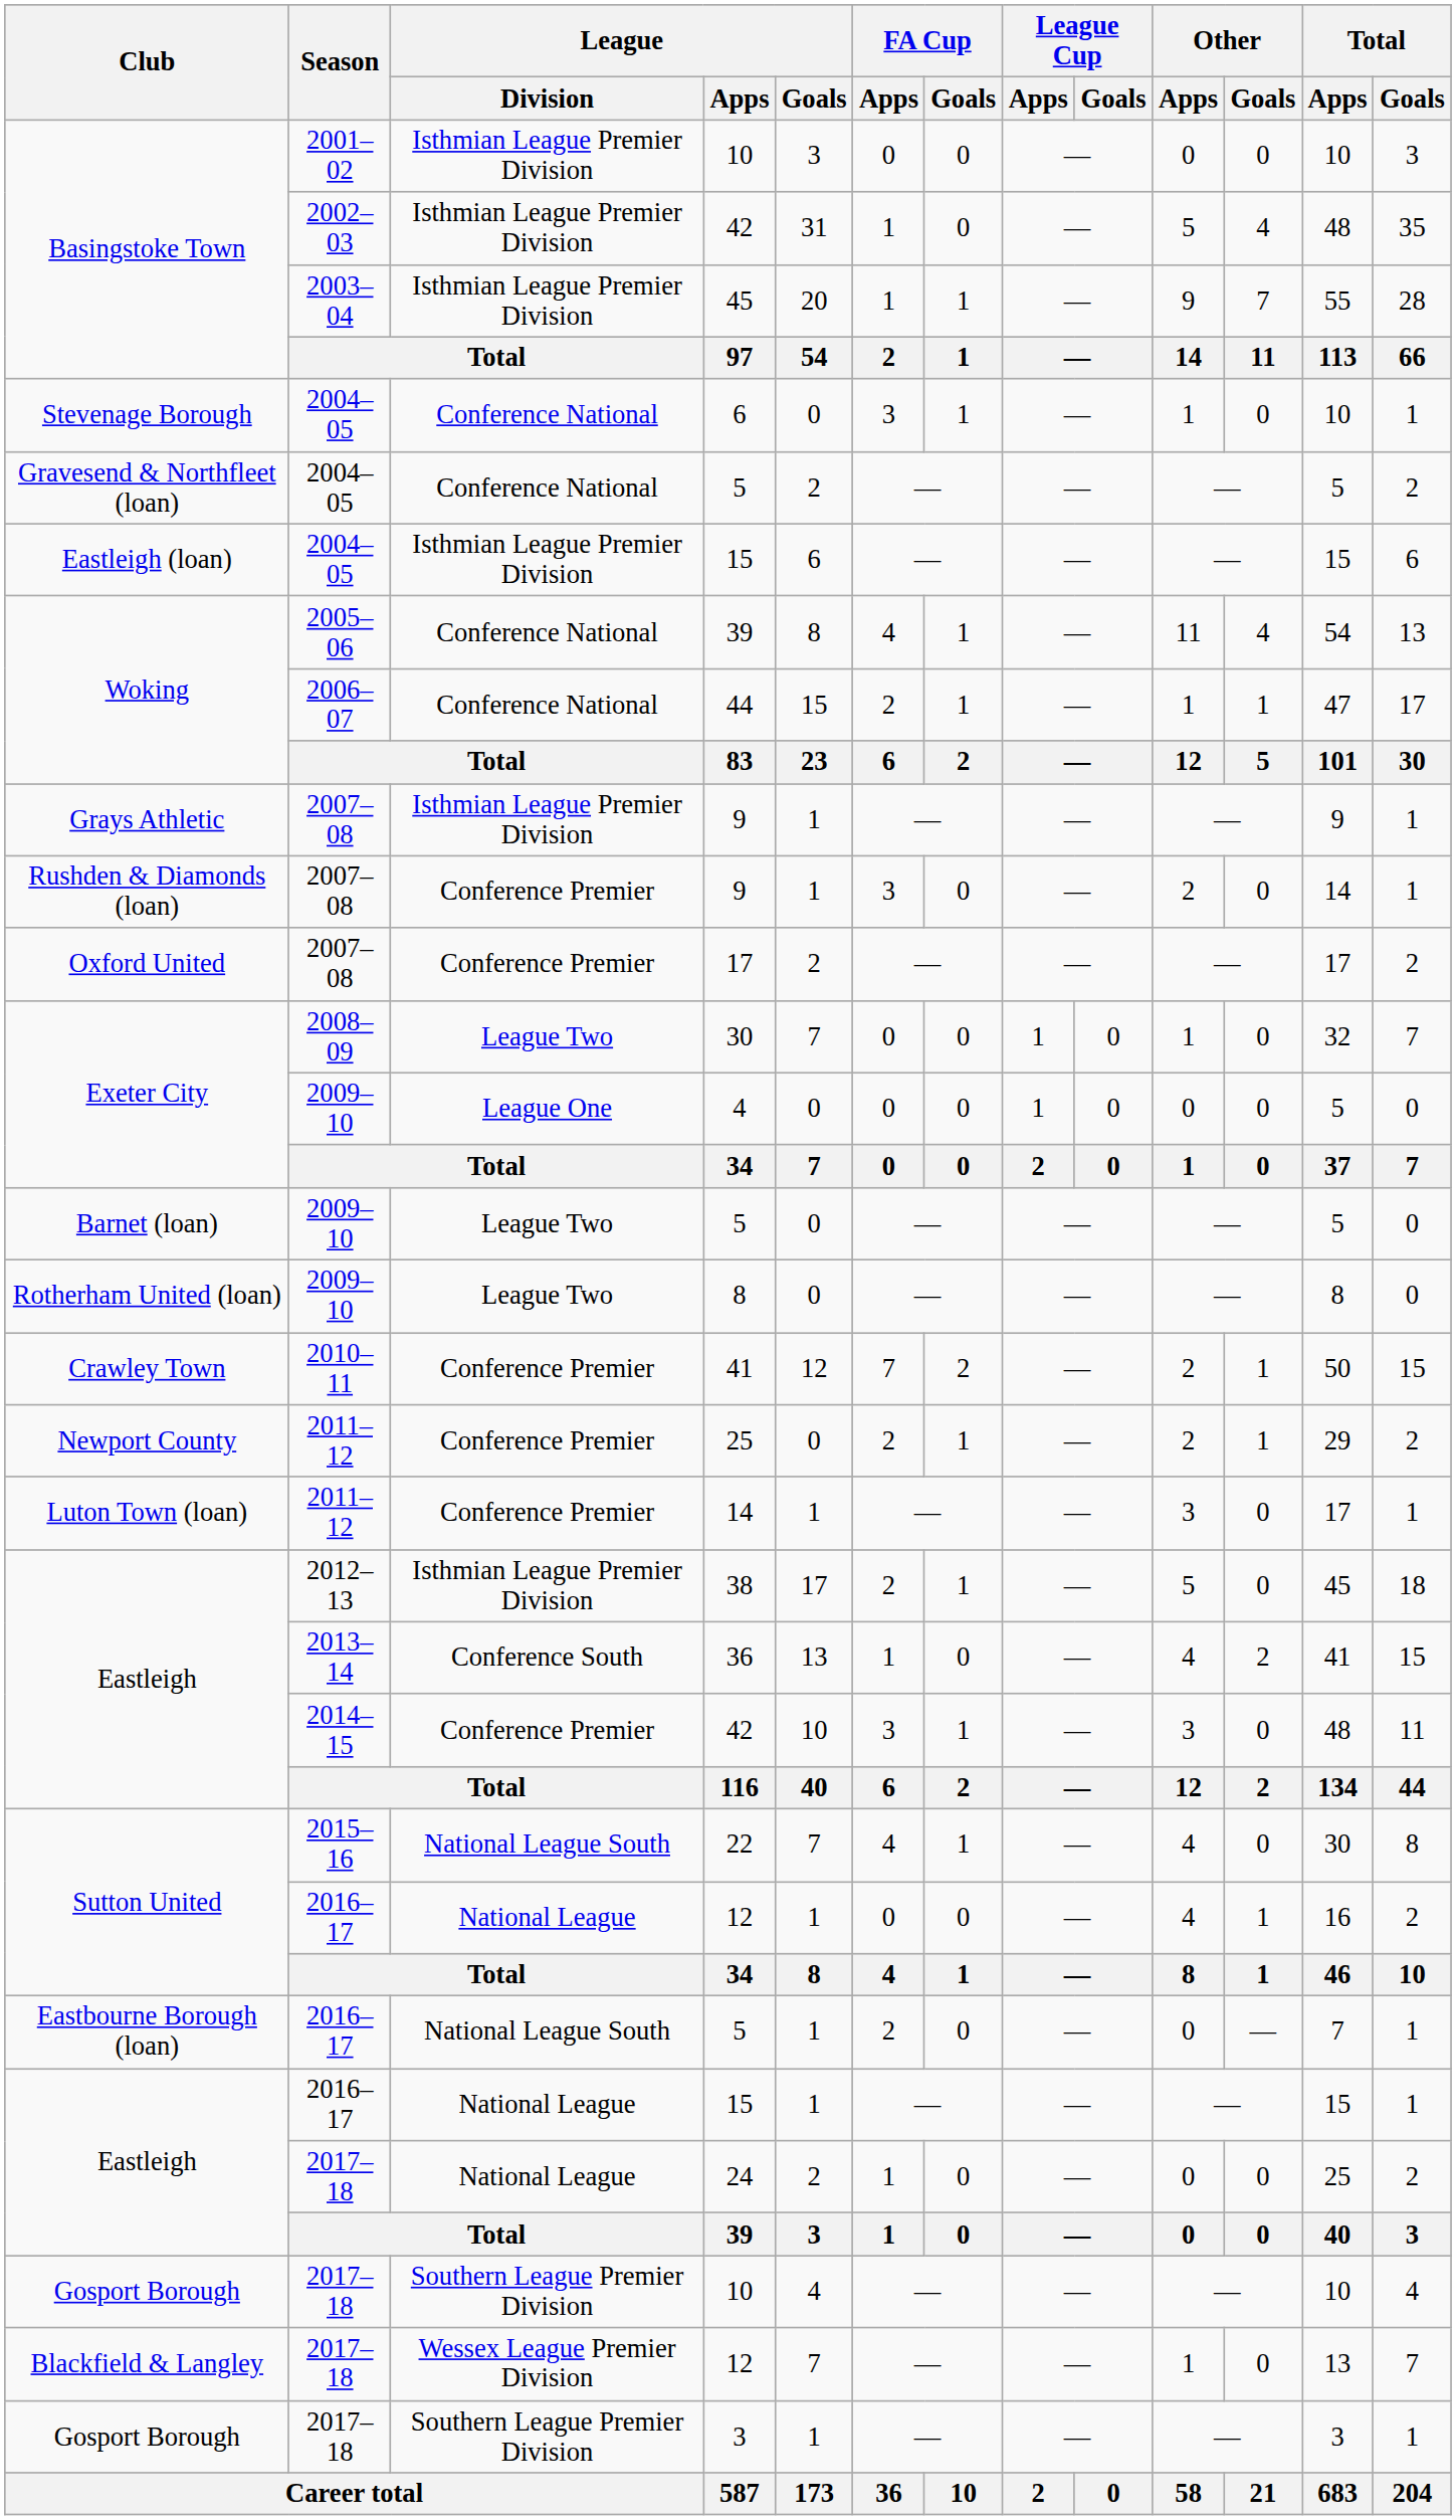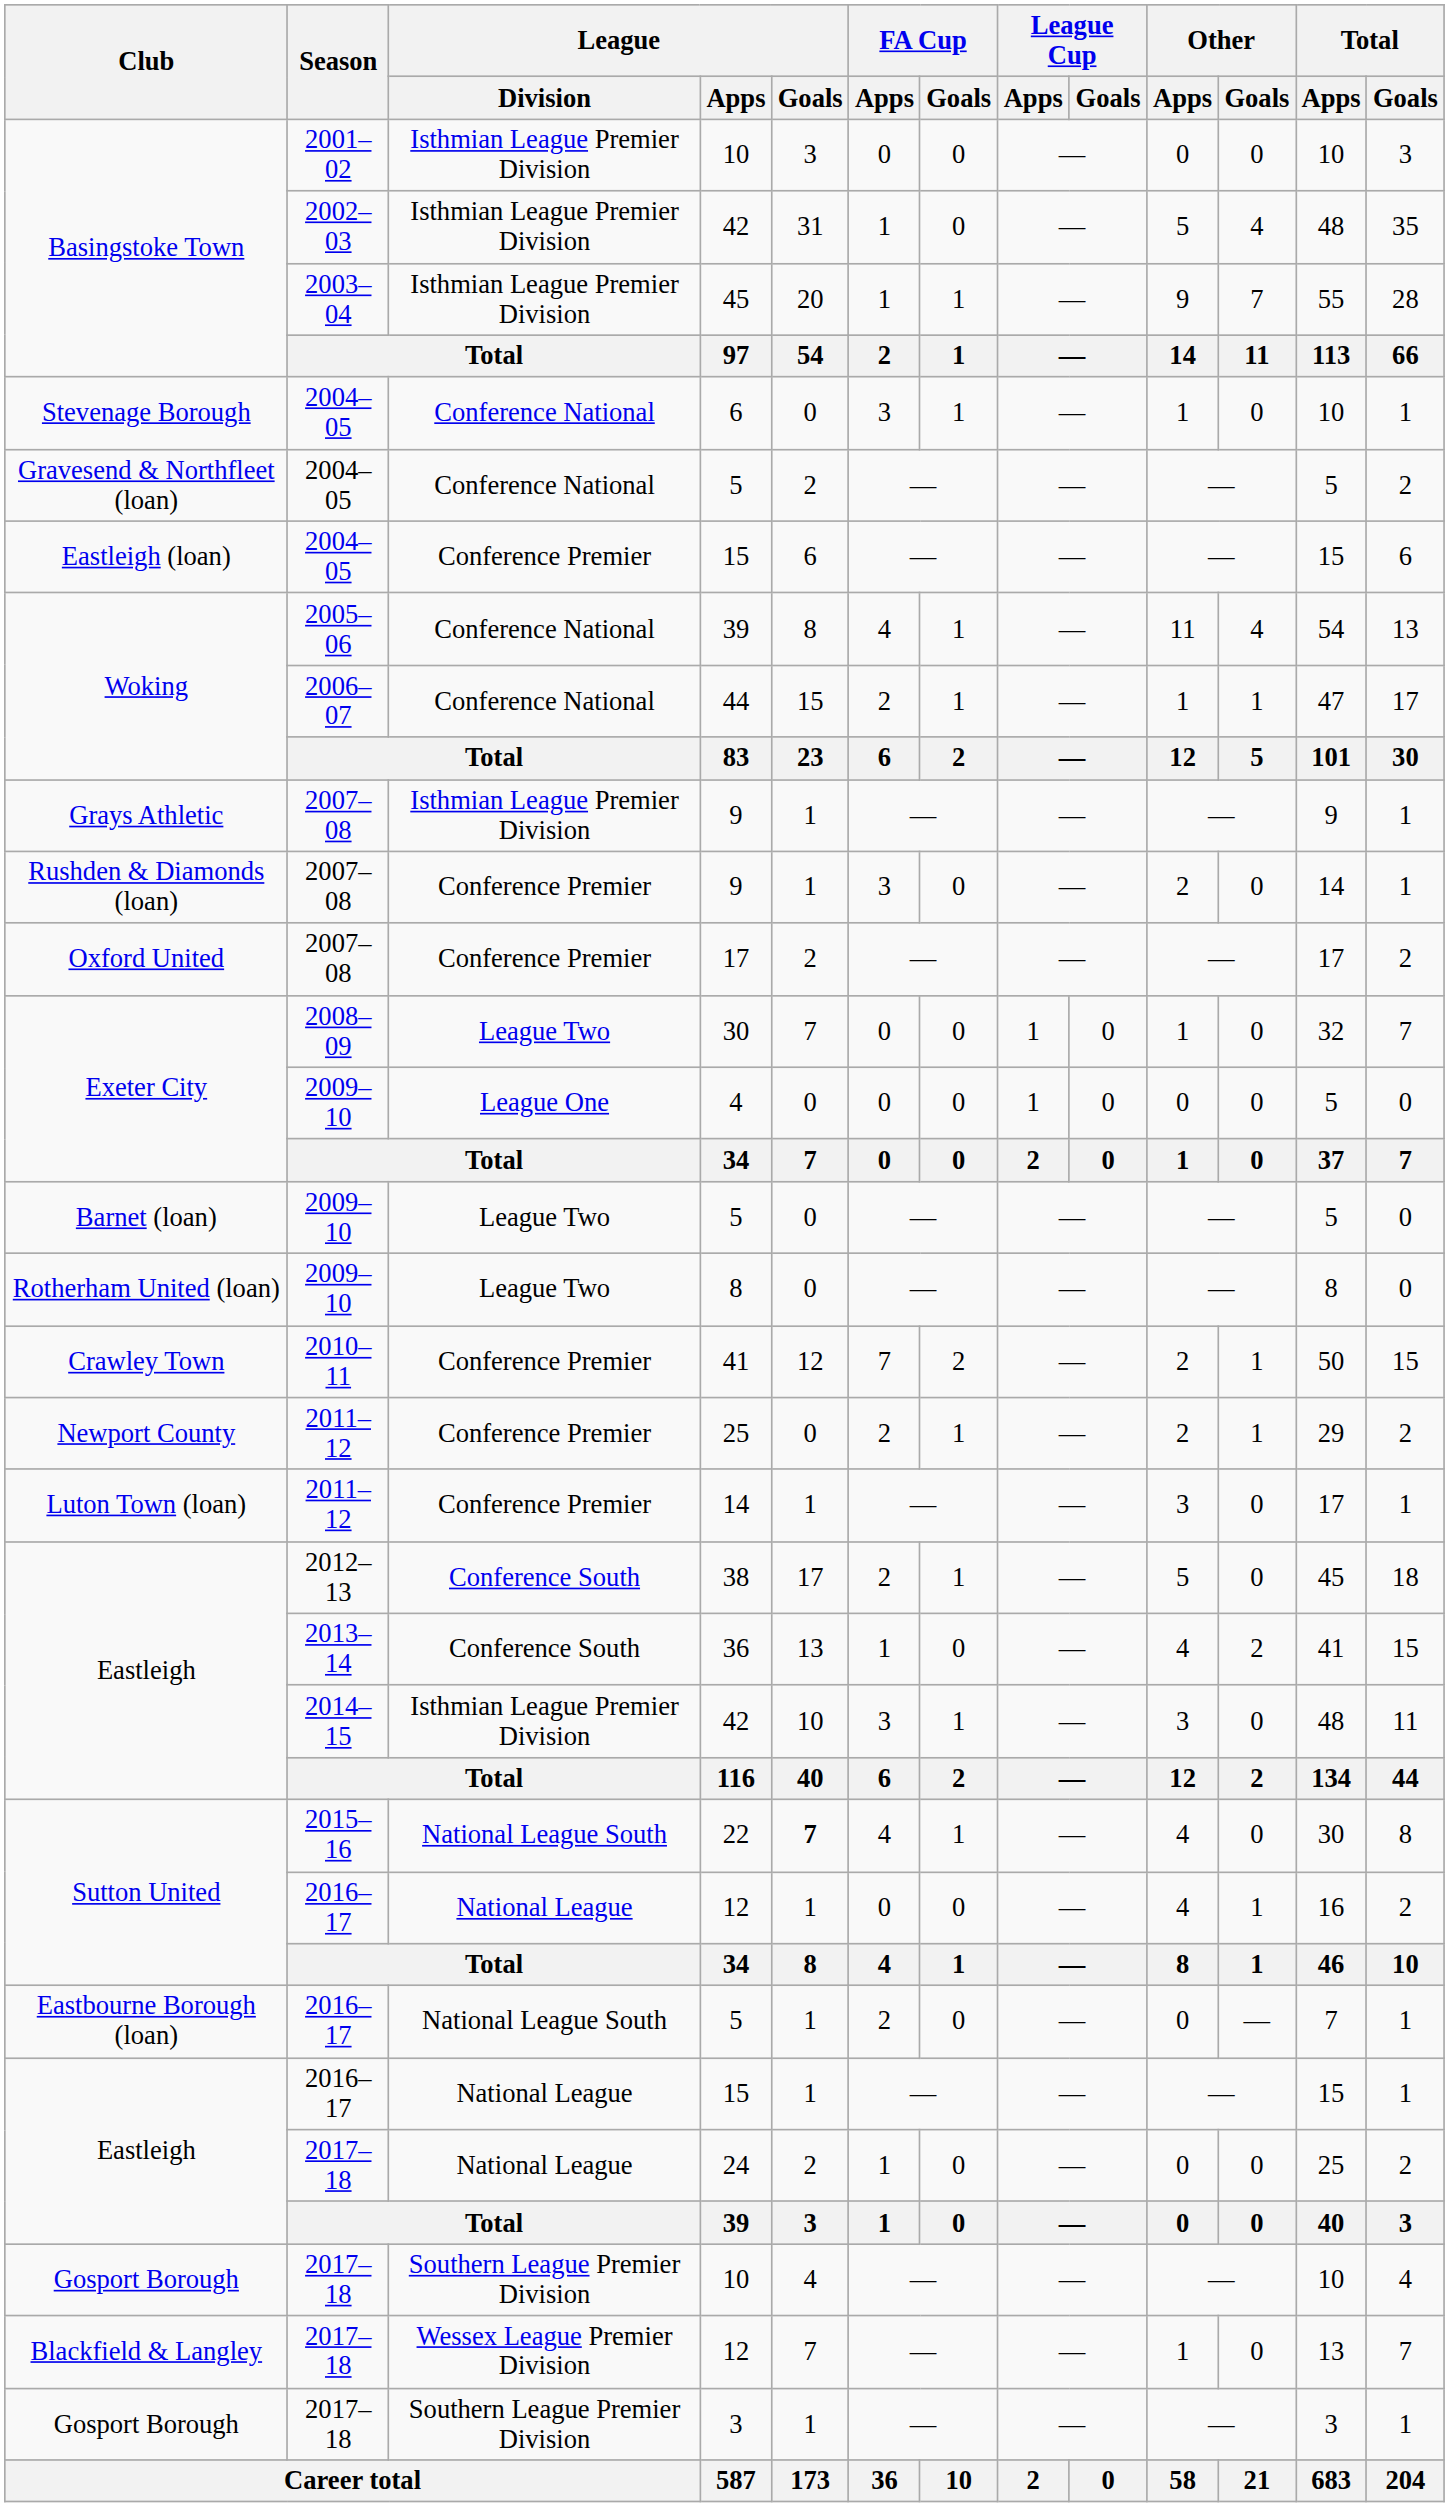 <table class=wikitable style="text-align: center">
 <tr>
 <th rowspan=2>Club</th>
 <th rowspan=2>Season</th>
 <th colspan=3>League</th>
 <th colspan=2><a href='#'>FA Cup</a></th>
 <th colspan=2><a href='#'>League Cup</a></th>
 <th colspan=2>Other</th>
 <th colspan=2>Total</th>
 </tr>
 <tr>
 <th>Division</th>
 <th>Apps</th>
 <th>Goals</th>
 <th>Apps</th>
 <th>Goals</th>
 <th>Apps</th>
 <th>Goals</th>
 <th>Apps</th>
 <th>Goals</th>
 <th>Apps</th>
 <th>Goals</th>
 </tr>
 <tr>
 <td rowspan=4><a href='#'>Basingstoke Town</a></td>
 <td><a href='#'>2001–02</a></td>
 <td><a href='#'>Isthmian League</a> Premier Division</td>
 <td>10</td>
 <td>3</td>
 <td>0</td>
 <td>0</td>
 <td colspan=2>—</td>
 <td>0</td>
 <td>0</td>
 <td>10</td>
 <td>3</td>
 </tr>
 <tr>
 <td><a href='#'>2002–03</a></td>
 <td>Isthmian League Premier Division</td>
 <td>42</td>
 <td>31</td>
 <td>1</td>
 <td>0</td>
 <td colspan=2>—</td>
 <td>5</td>
 <td>4</td>
 <td>48</td>
 <td>35</td>
 </tr>
 <tr>
 <td><a href='#'>2003–04</a></td>
 <td>Isthmian League Premier Division</td>
 <td>45</td>
 <td>20</td>
 <td>1</td>
 <td>1</td>
 <td colspan=2>—</td>
 <td>9</td>
 <td>7</td>
 <td>55</td>
 <td>28</td>
 </tr>
 <tr>
 <th colspan=2>Total</th>
 <th>97</th>
 <th>54</th>
 <th>2</th>
 <th>1</th>
 <th colspan=2>—</th>
 <th>14</th>
 <th>11</th>
 <th>113</th>
 <th>66</th>
 </tr>
 <tr>
 <td><a href='#'>Stevenage Borough</a></td>
 <td><a href='#'>2004–05</a></td>
 <td><a href='#'>Conference National</a></td>
 <td>6</td>
 <td>0</td>
 <td>3</td>
 <td>1</td>
 <td colspan=2>—</td>
 <td>1</td>
 <td>0</td>
 <td>10</td>
 <td>1</td>
 </tr>
 <tr>
 <td><a href='#'>Gravesend & Northfleet</a> (loan)</td>
 <td>2004–05</td>
 <td>Conference National</td>
 <td>5</td>
 <td>2</td>
 <td colspan=2>—</td>
 <td colspan=2>—</td>
 <td colspan=2>—</td>
 <td>5</td>
 <td>2</td>
 </tr>
 <tr>
 <td><a href='#'>Eastleigh</a> (loan)</td>
 <td><a href='#'>2004–05</a></td>
-<td>Isthmian League Premier Division</td>
+<td>Conference Premier</td>
 <td>15</td>
 <td>6</td>
 <td colspan=2>—</td>
 <td colspan=2>—</td>
 <td colspan=2>—</td>
 <td>15</td>
 <td>6</td>
 </tr>
 <tr>
 <td rowspan=3><a href='#'>Woking</a></td>
 <td><a href='#'>2005–06</a></td>
 <td>Conference National</td>
 <td>39</td>
 <td>8</td>
 <td>4</td>
 <td>1</td>
 <td colspan=2>—</td>
 <td>11</td>
 <td>4</td>
 <td>54</td>
 <td>13</td>
 </tr>
 <tr>
 <td><a href='#'>2006–07</a></td>
 <td>Conference National</td>
 <td>44</td>
 <td>15</td>
 <td>2</td>
 <td>1</td>
 <td colspan=2>—</td>
 <td>1</td>
 <td>1</td>
 <td>47</td>
 <td>17</td>
 </tr>
 <tr>
 <th colspan=2>Total</th>
 <th>83</th>
 <th>23</th>
 <th>6</th>
 <th>2</th>
 <th colspan=2>—</th>
 <th>12</th>
 <th>5</th>
 <th>101</th>
 <th>30</th>
 </tr>
 <tr>
 <td><a href='#'>Grays Athletic</a></td>
 <td><a href='#'>2007–08</a></td>
 <td><a href='#'>Isthmian League</a> Premier Division</td>
 <td>9</td>
 <td>1</td>
 <td colspan=2>—</td>
 <td colspan=2>—</td>
 <td colspan=2>—</td>
 <td>9</td>
 <td>1</td>
 </tr>
 <tr>
 <td><a href='#'>Rushden & Diamonds</a> (loan)</td>
 <td>2007–08</td>
 <td>Conference Premier</td>
 <td>9</td>
 <td>1</td>
 <td>3</td>
 <td>0</td>
 <td colspan=2>—</td>
 <td>2</td>
 <td>0</td>
 <td>14</td>
 <td>1</td>
 </tr>
 <tr>
 <td><a href='#'>Oxford United</a></td>
 <td>2007–08</td>
 <td>Conference Premier</td>
 <td>17</td>
 <td>2</td>
 <td colspan=2>—</td>
 <td colspan=2>—</td>
 <td colspan=2>—</td>
 <td>17</td>
 <td>2</td>
 </tr>
 <tr>
 <td rowspan=3><a href='#'>Exeter City</a></td>
 <td><a href='#'>2008–09</a></td>
 <td><a href='#'>League Two</a></td>
 <td>30</td>
 <td>7</td>
 <td>0</td>
 <td>0</td>
 <td>1</td>
 <td>0</td>
 <td>1</td>
 <td>0</td>
 <td>32</td>
 <td>7</td>
 </tr>
 <tr>
 <td><a href='#'>2009–10</a></td>
 <td><a href='#'>League One</a></td>
 <td>4</td>
 <td>0</td>
 <td>0</td>
 <td>0</td>
 <td>1</td>
 <td>0</td>
 <td>0</td>
 <td>0</td>
 <td>5</td>
 <td>0</td>
 </tr>
 <tr>
 <th colspan=2>Total</th>
 <th>34</th>
 <th>7</th>
 <th>0</th>
 <th>0</th>
 <th>2</th>
 <th>0</th>
 <th>1</th>
 <th>0</th>
 <th>37</th>
 <th>7</th>
 </tr>
 <tr>
 <td><a href='#'>Barnet</a> (loan)</td>
 <td><a href='#'>2009–10</a></td>
 <td>League Two</td>
 <td>5</td>
 <td>0</td>
 <td colspan=2>—</td>
 <td colspan=2>—</td>
 <td colspan=2>—</td>
 <td>5</td>
 <td>0</td>
 </tr>
 <tr>
 <td><a href='#'>Rotherham United</a> (loan)</td>
 <td><a href='#'>2009–10</a></td>
 <td>League Two</td>
 <td>8</td>
 <td>0</td>
 <td colspan=2>—</td>
 <td colspan=2>—</td>
 <td colspan=2>—</td>
 <td>8</td>
 <td>0</td>
 </tr>
 <tr>
 <td><a href='#'>Crawley Town</a></td>
 <td><a href='#'>2010–11</a></td>
 <td>Conference Premier</td>
 <td>41</td>
 <td>12</td>
 <td>7</td>
 <td>2</td>
 <td colspan=2>—</td>
 <td>2</td>
 <td>1</td>
 <td>50</td>
 <td>15</td>
 </tr>
 <tr>
 <td><a href='#'>Newport County</a></td>
 <td><a href='#'>2011–12</a></td>
 <td>Conference Premier</td>
 <td>25</td>
 <td>0</td>
 <td>2</td>
 <td>1</td>
 <td colspan=2>—</td>
 <td>2</td>
 <td>1</td>
 <td>29</td>
 <td>2</td>
 </tr>
 <tr>
 <td><a href='#'>Luton Town</a> (loan)</td>
 <td><a href='#'>2011–12</a></td>
 <td>Conference Premier</td>
 <td>14</td>
 <td>1</td>
 <td colspan=2>—</td>
 <td colspan=2>—</td>
 <td>3</td>
 <td>0</td>
 <td>17</td>
 <td>1</td>
 </tr>
 <tr>
 <td rowspan=4>Eastleigh</td>
 <td>2012–13</td>
-<td>Isthmian League Premier Division</td>
+<td><a href='#'>Conference South</a></td>
 <td>38</td>
 <td>17</td>
 <td>2</td>
 <td>1</td>
 <td colspan=2>—</td>
 <td>5</td>
 <td>0</td>
 <td>45</td>
 <td>18</td>
 </tr>
 <tr>
 <td><a href='#'>2013–14</a></td>
 <td>Conference South</td>
 <td>36</td>
 <td>13</td>
 <td>1</td>
 <td>0</td>
 <td colspan=2>—</td>
 <td>4</td>
 <td>2</td>
 <td>41</td>
 <td>15</td>
 </tr>
 <tr>
 <td><a href='#'>2014–15</a></td>
-<td>Conference Premier</td>
+<td>Isthmian League Premier Division</td>
 <td>42</td>
 <td>10</td>
 <td>3</td>
 <td>1</td>
 <td colspan=2>—</td>
 <td>3</td>
 <td>0</td>
 <td>48</td>
 <td>11</td>
 </tr>
 <tr>
 <th colspan=2>Total</th>
 <th>116</th>
 <th>40</th>
 <th>6</th>
 <th>2</th>
 <th colspan=2>—</th>
 <th>12</th>
 <th>2</th>
 <th>134</th>
 <th>44</th>
 </tr>
 <tr>
 <td rowspan=3><a href='#'>Sutton United</a></td>
 <td><a href='#'>2015–16</a></td>
 <td><a href='#'>National League South</a></td>
 <td>22</td>
-<td>7</td>
+<td><strong>7</strong></td>
 <td>4</td>
 <td>1</td>
 <td colspan=2>—</td>
 <td>4</td>
 <td>0</td>
 <td>30</td>
 <td>8</td>
 </tr>
 <tr>
 <td><a href='#'>2016–17</a></td>
 <td><a href='#'>National League</a></td>
 <td>12</td>
 <td>1</td>
 <td>0</td>
 <td>0</td>
 <td colspan=2>—</td>
 <td>4</td>
 <td>1</td>
 <td>16</td>
 <td>2</td>
 </tr>
 <tr>
 <th colspan=2>Total</th>
 <th>34</th>
 <th>8</th>
 <th>4</th>
 <th>1</th>
 <th colspan=2>—</th>
 <th>8</th>
 <th>1</th>
 <th>46</th>
 <th>10</th>
 </tr>
 <tr>
 <td><a href='#'>Eastbourne Borough</a> (loan)</td>
 <td><a href='#'>2016–17</a></td>
 <td>National League South</td>
 <td>5</td>
 <td>1</td>
 <td>2</td>
 <td>0</td>
 <td colspan=2>—</td>
 <td>0</td>
 <td>—</td>
 <td>7</td>
 <td>1</td>
 </tr>
 <tr>
 <td rowspan=3>Eastleigh</td>
 <td>2016–17</td>
 <td>National League</td>
 <td>15</td>
 <td>1</td>
 <td colspan=2>—</td>
 <td colspan=2>—</td>
 <td colspan=2>—</td>
 <td>15</td>
 <td>1</td>
 </tr>
 <tr>
 <td><a href='#'>2017–18</a></td>
 <td>National League</td>
 <td>24</td>
 <td>2</td>
 <td>1</td>
 <td>0</td>
 <td colspan=2>—</td>
 <td>0</td>
 <td>0</td>
 <td>25</td>
 <td>2</td>
 </tr>
 <tr>
 <th colspan=2>Total</th>
 <th>39</th>
 <th>3</th>
 <th>1</th>
 <th>0</th>
 <th colspan=2>—</th>
 <th>0</th>
 <th>0</th>
 <th>40</th>
 <th>3</th>
 </tr>
 <tr>
 <td><a href='#'>Gosport Borough</a></td>
 <td><a href='#'>2017–18</a></td>
 <td><a href='#'>Southern League</a> Premier Division</td>
 <td>10</td>
 <td>4</td>
 <td colspan=2>—</td>
 <td colspan=2>—</td>
 <td colspan=2>—</td>
 <td>10</td>
 <td>4</td>
 </tr>
 <tr>
 <td><a href='#'>Blackfield & Langley</a></td>
 <td><a href='#'>2017–18</a></td>
 <td><a href='#'>Wessex League</a> Premier Division</td>
 <td>12</td>
 <td>7</td>
 <td colspan=2>—</td>
 <td colspan=2>—</td>
 <td>1</td>
 <td>0</td>
 <td>13</td>
 <td>7</td>
 </tr>
 <tr>
 <td>Gosport Borough</td>
 <td>2017–18</td>
 <td>Southern League Premier Division</td>
 <td>3</td>
 <td>1</td>
 <td colspan=2>—</td>
 <td colspan=2>—</td>
 <td colspan=2>—</td>
 <td>3</td>
 <td>1</td>
 </tr>
 <tr>
 <th colspan=3>Career total</th>
 <th>587</th>
 <th>173</th>
 <th>36</th>
 <th>10</th>
 <th>2</th>
 <th>0</th>
 <th>58</th>
 <th>21</th>
 <th>683</th>
 <th>204</th>
 </tr>
 </table>
